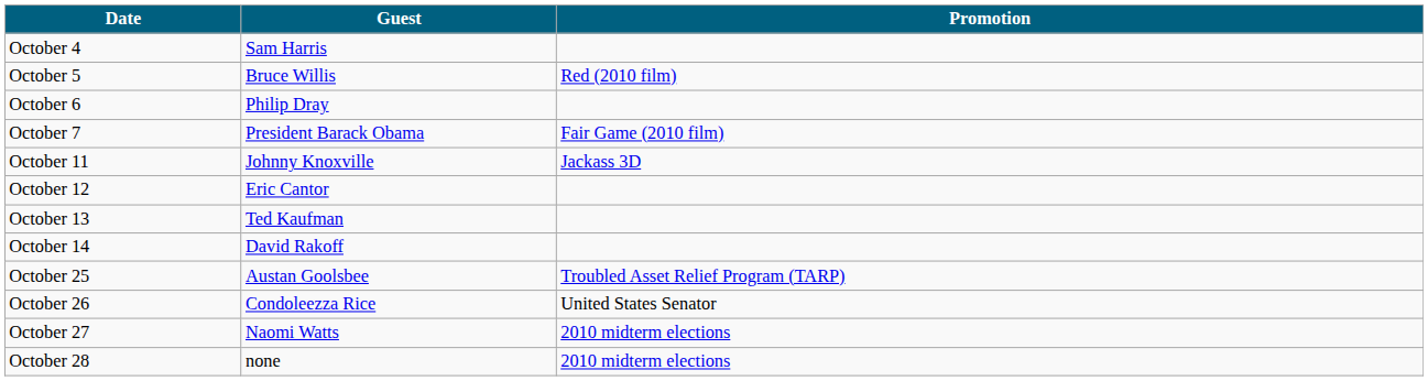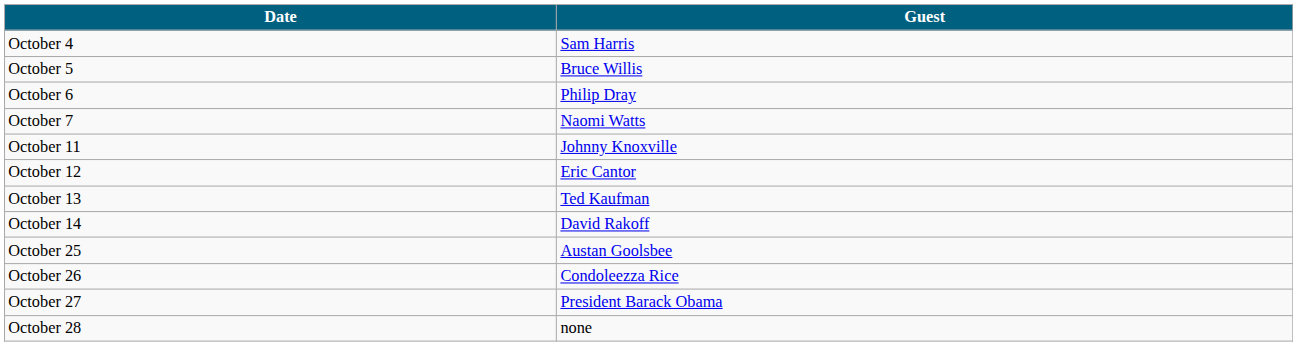 <table class="wikitable" width="100%">
 <tr bgcolor="#CCCCCC">
 <th width="15%" style="background:#006080; color:#FFFFFF">Date</th>
 <th width="20%" style="background:#006080; color:#FFFFFF">Guest</th>
-<th width="55%" style="background:#006080; color:#FFFFFF">Promotion</th>
 </tr>
 <tr>
 <td>October 4</td>
 <td><a href='#'>Sam Harris</a></td>
-<td></td>
 </tr>
 <tr>
 <td>October 5</td>
 <td><a href='#'>Bruce Willis</a></td>
-<td><a href='#'>Red (2010 film)</a></td>
 </tr>
 <tr>
 <td>October 6</td>
 <td><a href='#'>Philip Dray</a></td>
-<td></td>
 </tr>
 <tr>
 <td>October 7</td>
-<td><a href='#'>President Barack Obama</a></td>
-<td><a href='#'>Fair Game (2010 film)</a></td>
+<td><a href='#'>Naomi Watts</a></td>
 </tr>
 <tr>
 <td>October 11</td>
 <td><a href='#'>Johnny Knoxville</a></td>
-<td><a href='#'>Jackass 3D</a></td>
 </tr>
 <tr>
 <td>October 12</td>
 <td><a href='#'>Eric Cantor</a></td>
-<td></td>
 </tr>
 <tr>
 <td>October 13</td>
 <td><a href='#'>Ted Kaufman</a></td>
-<td></td>
 </tr>
 <tr>
 <td>October 14</td>
 <td><a href='#'>David Rakoff</a></td>
-<td></td>
 </tr>
 <tr>
 <td>October 25</td>
 <td><a href='#'>Austan Goolsbee</a></td>
-<td><a href='#'>Troubled Asset Relief Program (TARP)</a></td>
 </tr>
 <tr>
 <td>October 26</td>
 <td><a href='#'>Condoleezza Rice</a></td>
-<td>United States Senator</td>
 </tr>
 <tr>
 <td>October 27</td>
-<td><a href='#'>Naomi Watts</a></td>
-<td><a href='#'>2010 midterm elections</a></td>
+<td><a href='#'>President Barack Obama</a></td>
 </tr>
 <tr>
 <td>October 28</td>
 <td>none</td>
-<td><a href='#'>2010 midterm elections</a></td>
 </tr>
 </table>
